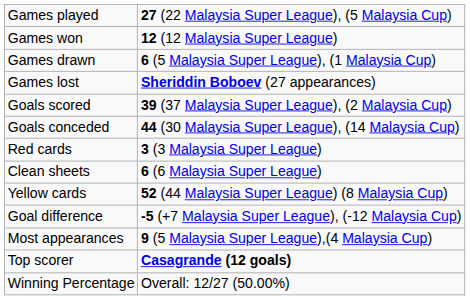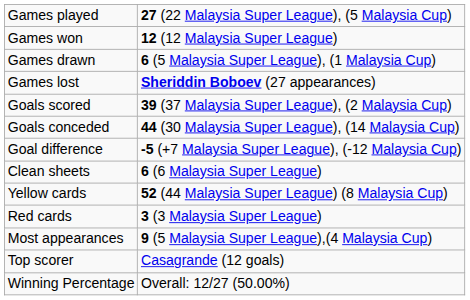 <table class="wikitable">
 <tr>
 <td>Games played</td>
 <td><strong>27</strong> (22 <a href='#'>Malaysia Super League</a>), (5 <a href='#'>Malaysia Cup</a>)</td>
 </tr>
 <tr>
 <td>Games won</td>
 <td><strong>12</strong> (12 <a href='#'>Malaysia Super League</a>)</td>
 </tr>
 <tr>
 <td>Games drawn</td>
 <td><strong>6</strong> (5 <a href='#'>Malaysia Super League</a>), (1 <a href='#'>Malaysia Cup</a>)</td>
 </tr>
 <tr>
 <td>Games lost</td>
 <td><strong> <a href='#'>Sheriddin Boboev</a> </strong> (27 appearances)</td>
 </tr>
 <tr>
 <td>Goals scored</td>
 <td><strong>39</strong> (37 <a href='#'>Malaysia Super League</a>),  (2 <a href='#'>Malaysia Cup</a>)</td>
 </tr>
 <tr>
 <td>Goals conceded</td>
 <td><strong>44</strong> (30 <a href='#'>Malaysia Super League</a>), (14 <a href='#'>Malaysia Cup</a>)</td>
 </tr>
 <tr>
-<td>Red cards</td>
-<td><strong>3</strong> (3 <a href='#'>Malaysia Super League</a>)</td>
+<td>Goal difference</td>
+<td><strong>-5</strong> (+7 <a href='#'>Malaysia Super League</a>), (-12 <a href='#'>Malaysia Cup</a>)</td>
 </tr>
 <tr>
 <td>Clean sheets</td>
 <td><strong>6</strong> (6 <a href='#'>Malaysia Super League</a>)</td>
 </tr>
 <tr>
 <td>Yellow cards</td>
 <td><strong>52</strong> (44 <a href='#'>Malaysia Super League</a>) (8 <a href='#'>Malaysia Cup</a>)</td>
 </tr>
 <tr>
-<td>Goal difference</td>
-<td><strong>-5</strong> (+7 <a href='#'>Malaysia Super League</a>), (-12 <a href='#'>Malaysia Cup</a>)</td>
+<td>Red cards</td>
+<td><strong>3</strong> (3 <a href='#'>Malaysia Super League</a>)</td>
 </tr>
 <tr>
 <td>Most appearances</td>
 <td><strong>9</strong> (5 <a href='#'>Malaysia Super League</a>),(4 <a href='#'>Malaysia Cup</a>)</td>
 </tr>
 <tr>
 <td>Top scorer</td>
-<td><strong><a href='#'>Casagrande</a> (12 goals)</strong></td>
+<td><a href='#'>Casagrande</a> (12 goals)</td>
 </tr>
 <tr>
 <td>Winning Percentage</td>
 <td>Overall: 12/27 (50.00%)</td>
 </tr>
 </table>
